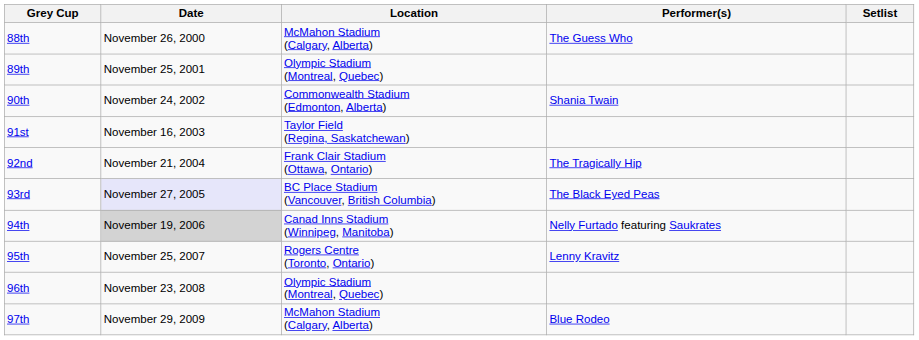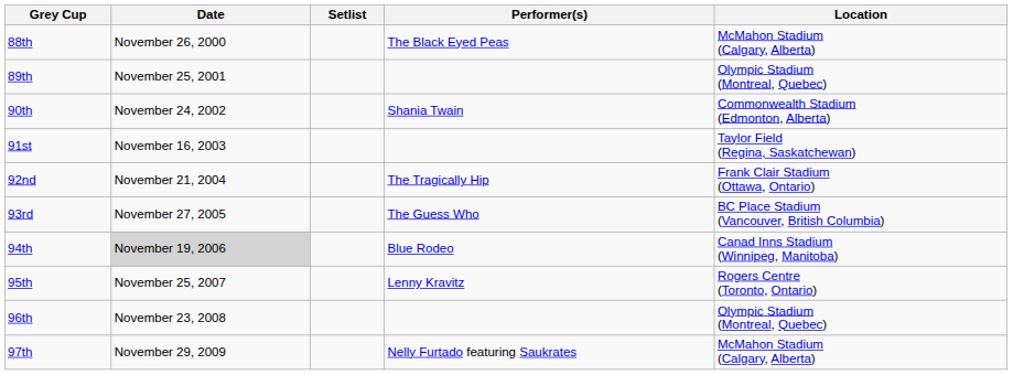 <table class="wikitable" style="width: 100%; text-align:left">
 <tr>
 <th>Grey Cup</th>
 <th>Date</th>
+<th>Setlist</th>
+<th>Performer(s)</th>
 <th>Location</th>
-<th>Performer(s)</th>
-<th>Setlist</th>
 </tr>
 <tr>
 <td><a href='#'>88th</a></td>
 <td>November 26, 2000</td>
+<td></td>
+<td><a href='#'>The Black Eyed Peas</a></td>
 <td><a href='#'>McMahon Stadium</a><br>(<a href='#'>Calgary</a>, <a href='#'>Alberta</a>)</td>
-<td><a href='#'>The Guess Who</a></td>
-<td></td>
 </tr>
 <tr>
 <td><a href='#'>89th</a></td>
 <td>November 25, 2001</td>
-<td><a href='#'>Olympic Stadium</a><br>(<a href='#'>Montreal</a>, <a href='#'>Quebec</a>)</td>
 <td></td>
 <td></td>
+<td><a href='#'>Olympic Stadium</a><br>(<a href='#'>Montreal</a>, <a href='#'>Quebec</a>)</td>
 </tr>
 <tr>
 <td><a href='#'>90th</a></td>
 <td>November 24, 2002</td>
+<td></td>
+<td><a href='#'>Shania Twain</a></td>
 <td><a href='#'>Commonwealth Stadium</a><br>(<a href='#'>Edmonton</a>, <a href='#'>Alberta</a>)</td>
-<td><a href='#'>Shania Twain</a></td>
-<td></td>
 </tr>
 <tr>
 <td><a href='#'>91st</a></td>
 <td>November 16, 2003</td>
-<td><a href='#'>Taylor Field</a><br>(<a href='#'>Regina, Saskatchewan</a>)</td>
 <td></td>
 <td></td>
+<td><a href='#'>Taylor Field</a><br>(<a href='#'>Regina, Saskatchewan</a>)</td>
 </tr>
 <tr>
 <td><a href='#'>92nd</a></td>
 <td>November 21, 2004</td>
+<td></td>
+<td><a href='#'>The Tragically Hip</a></td>
 <td><a href='#'>Frank Clair Stadium</a><br>(<a href='#'>Ottawa</a>, <a href='#'>Ontario</a>)</td>
-<td><a href='#'>The Tragically Hip</a></td>
-<td></td>
 </tr>
 <tr>
 <td><a href='#'>93rd</a></td>
-<td style="background: lavender;">November 27, 2005</td>
+<td>November 27, 2005</td>
+<td></td>
+<td><a href='#'>The Guess Who</a></td>
 <td><a href='#'>BC Place Stadium</a><br>(<a href='#'>Vancouver</a>, <a href='#'>British Columbia</a>)</td>
-<td><a href='#'>The Black Eyed Peas</a></td>
-<td></td>
 </tr>
 <tr>
 <td><a href='#'>94th</a></td>
 <td style="background: lightgrey;">November 19, 2006</td>
+<td></td>
+<td><a href='#'>Blue Rodeo</a></td>
 <td><a href='#'>Canad Inns Stadium</a><br>(<a href='#'>Winnipeg</a>, <a href='#'>Manitoba</a>)</td>
-<td><a href='#'>Nelly Furtado</a> featuring <a href='#'>Saukrates</a></td>
-<td></td>
 </tr>
 <tr>
 <td><a href='#'>95th</a></td>
 <td>November 25, 2007</td>
+<td></td>
+<td><a href='#'>Lenny Kravitz</a></td>
 <td><a href='#'>Rogers Centre</a><br>(<a href='#'>Toronto</a>, <a href='#'>Ontario</a>)</td>
-<td><a href='#'>Lenny Kravitz</a></td>
-<td></td>
 </tr>
 <tr>
 <td><a href='#'>96th</a></td>
 <td>November 23, 2008</td>
-<td><a href='#'>Olympic Stadium</a><br>(<a href='#'>Montreal</a>, <a href='#'>Quebec</a>)</td>
 <td></td>
 <td></td>
+<td><a href='#'>Olympic Stadium</a><br>(<a href='#'>Montreal</a>, <a href='#'>Quebec</a>)</td>
 </tr>
 <tr>
 <td><a href='#'>97th</a></td>
 <td>November 29, 2009</td>
+<td></td>
+<td><a href='#'>Nelly Furtado</a> featuring <a href='#'>Saukrates</a></td>
 <td><a href='#'>McMahon Stadium</a><br>(<a href='#'>Calgary</a>, <a href='#'>Alberta</a>)</td>
-<td><a href='#'>Blue Rodeo</a></td>
-<td></td>
 </tr>
 </table>
